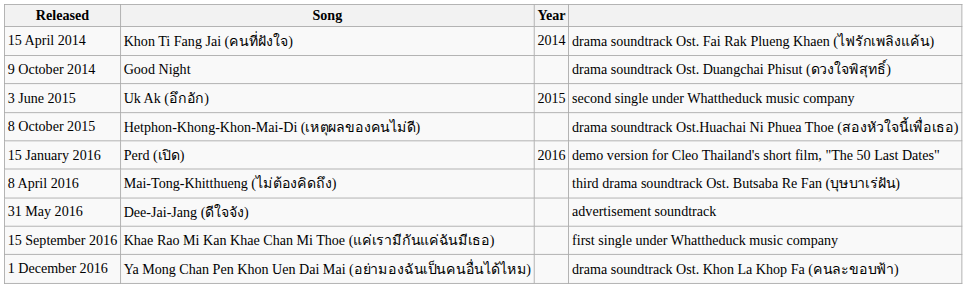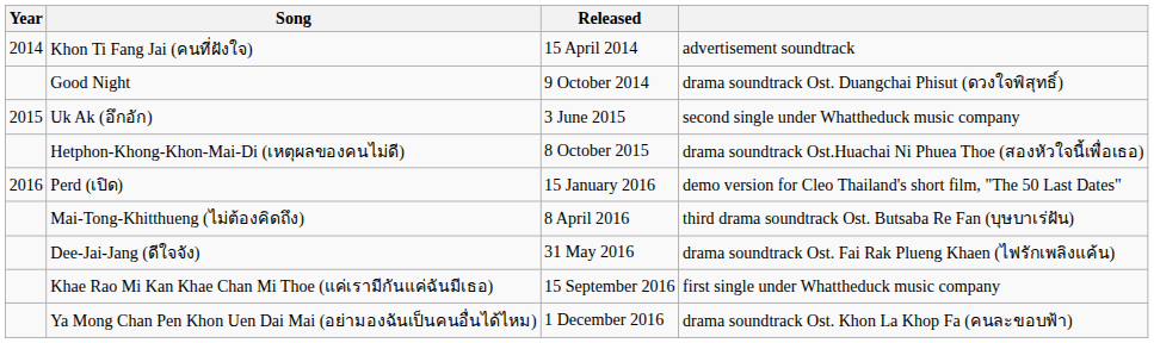 <table class="wikitable">
 <tr>
+<th>Year</th>
+<th>Song</th>
 <th>Released</th>
-<th>Song</th>
-<th>Year</th>
 <th></th>
 </tr>
 <tr>
+<td>2014</td>
+<td>Khon Ti Fang Jai (คนที่ฝังใจ)</td>
 <td>15 April 2014</td>
-<td>Khon Ti Fang Jai (คนที่ฝังใจ)</td>
-<td>2014</td>
+<td>advertisement soundtrack</td>
+</tr>
+<tr>
+<td></td>
+<td>Good Night</td>
+<td>9 October 2014</td>
+<td>drama soundtrack Ost. Duangchai Phisut (ดวงใจพิสุทธิ์)</td>
+</tr>
+<tr>
+<td>2015</td>
+<td>Uk Ak (อึกอัก)</td>
+<td>3 June 2015</td>
+<td>second single under Whattheduck music company</td>
+</tr>
+<tr>
+<td></td>
+<td>Hetphon-Khong-Khon-Mai-Di (เหตุผลของคนไม่ดี)</td>
+<td>8 October 2015</td>
+<td>drama soundtrack Ost.Huachai Ni Phuea Thoe (สองหัวใจนี้เพื่อเธอ)</td>
+</tr>
+<tr>
+<td>2016</td>
+<td>Perd (เปิด)</td>
+<td>15 January 2016</td>
+<td>demo version for Cleo Thailand's short film, "The 50 Last Dates"</td>
+</tr>
+<tr>
+<td></td>
+<td>Mai-Tong-Khitthueng (ไม่ต้องคิดถึง)</td>
+<td>8 April 2016</td>
+<td>third drama soundtrack Ost. Butsaba Re Fan (บุษบาเร่ฝัน)</td>
+</tr>
+<tr>
+<td></td>
+<td>Dee-Jai-Jang (ดีใจจัง)</td>
+<td>31 May 2016</td>
 <td>drama soundtrack Ost. Fai Rak Plueng Khaen (ไฟรักเพลิงแค้น)</td>
 </tr>
 <tr>
-<td>9 October 2014</td>
-<td>Good Night</td>
 <td></td>
-<td>drama soundtrack Ost. Duangchai Phisut (ดวงใจพิสุทธิ์)</td>
-</tr>
-<tr>
-<td>3 June 2015</td>
-<td>Uk Ak (อึกอัก)</td>
-<td>2015</td>
-<td>second single under Whattheduck music company</td>
-</tr>
-<tr>
-<td>8 October 2015</td>
-<td>Hetphon-Khong-Khon-Mai-Di (เหตุผลของคนไม่ดี)</td>
-<td></td>
-<td>drama soundtrack Ost.Huachai Ni Phuea Thoe (สองหัวใจนี้เพื่อเธอ)</td>
-</tr>
-<tr>
-<td>15 January 2016</td>
-<td>Perd (เปิด)</td>
-<td>2016</td>
-<td>demo version for Cleo Thailand's short film, "The 50 Last Dates"</td>
-</tr>
-<tr>
-<td>8 April 2016</td>
-<td>Mai-Tong-Khitthueng (ไม่ต้องคิดถึง)</td>
-<td></td>
-<td>third drama soundtrack Ost. Butsaba Re Fan (บุษบาเร่ฝัน)</td>
-</tr>
-<tr>
-<td>31 May 2016</td>
-<td>Dee-Jai-Jang (ดีใจจัง)</td>
-<td></td>
-<td>advertisement soundtrack</td>
-</tr>
-<tr>
+<td>Khae Rao Mi Kan Khae Chan Mi Thoe (แค่เรามีกันแค่ฉันมีเธอ)</td>
 <td>15 September 2016</td>
-<td>Khae Rao Mi Kan Khae Chan Mi Thoe (แค่เรามีกันแค่ฉันมีเธอ)</td>
-<td></td>
 <td>first single under Whattheduck music company</td>
 </tr>
 <tr>
+<td></td>
+<td>Ya Mong Chan Pen Khon Uen Dai Mai (อย่ามองฉันเป็นคนอื่นได้ไหม)</td>
 <td>1 December 2016</td>
-<td>Ya Mong Chan Pen Khon Uen Dai Mai (อย่ามองฉันเป็นคนอื่นได้ไหม)</td>
-<td></td>
 <td>drama soundtrack Ost. Khon La Khop Fa (คนละขอบฟ้า)</td>
 </tr>
 </table>
